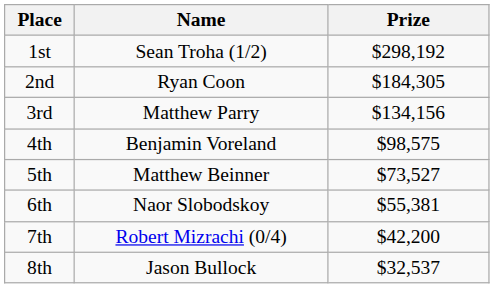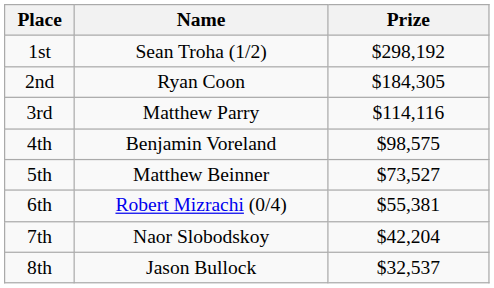 <table class="wikitable">
 <tr>
 <th width="50">Place</th>
 <th width="200">Name</th>
 <th width="125">Prize</th>
 </tr>
 <tr>
 <td align = "center">1st</td>
 <td align = "center"> Sean Troha (1/2)</td>
 <td align = "center">$298,192</td>
 </tr>
 <tr>
 <td align = "center">2nd</td>
 <td align = "center"> Ryan Coon</td>
 <td align = "center">$184,305</td>
 </tr>
 <tr>
 <td align = "center">3rd</td>
 <td align = "center"> Matthew Parry</td>
-<td align = "center">$134,156</td>
+<td align = "center">$114,116</td>
 </tr>
 <tr>
 <td align = "center">4th</td>
 <td align = "center"> Benjamin Voreland</td>
 <td align = "center">$98,575</td>
 </tr>
 <tr>
 <td align = "center">5th</td>
 <td align = "center"> Matthew Beinner</td>
 <td align = "center">$73,527</td>
 </tr>
 <tr>
 <td align = "center">6th</td>
-<td align = "center"> Naor Slobodskoy</td>
+<td align = "center"> <a href='#'>Robert Mizrachi</a> (0/4)</td>
 <td align = "center">$55,381</td>
 </tr>
 <tr>
 <td align = "center">7th</td>
-<td align = "center"> <a href='#'>Robert Mizrachi</a> (0/4)</td>
-<td align = "center">$42,200</td>
+<td align = "center"> Naor Slobodskoy</td>
+<td align = "center">$42,204</td>
 </tr>
 <tr>
 <td align = "center">8th</td>
 <td align = "center"> Jason Bullock</td>
 <td align = "center">$32,537</td>
 </tr>
 </table>
